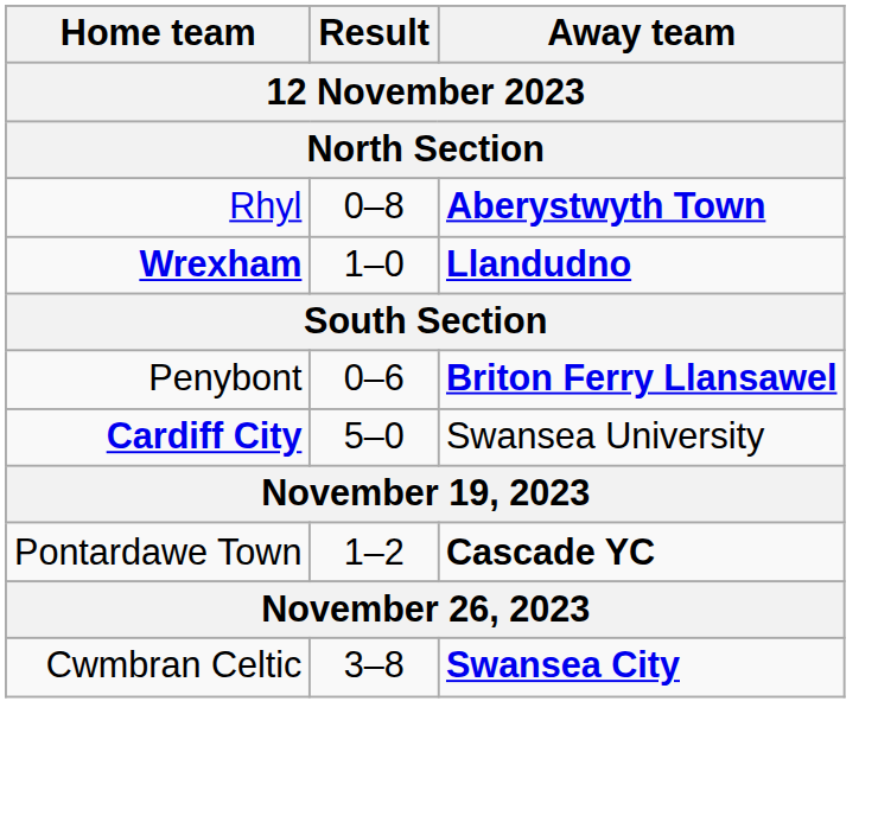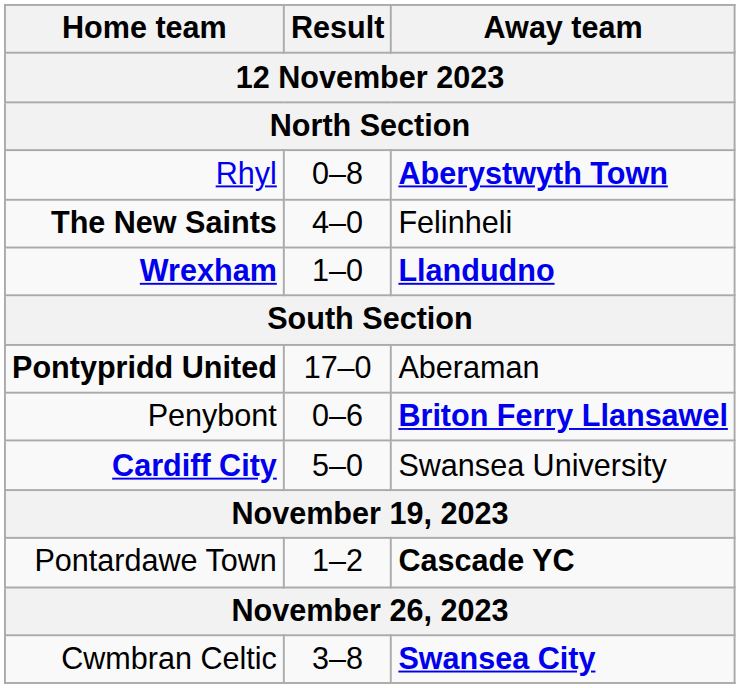 <table class="wikitable">
 <tr>
 <th>Home team</th>
 <th>Result</th>
 <th>Away team</th>
 </tr>
 <tr>
 <th colspan = 3>12 November 2023</th>
 </tr>
 <tr>
 <th colspan = 3>North Section</th>
 </tr>
 <tr>
 <td style="text-align:right;"><a href='#'>Rhyl</a></td>
 <td style="text-align:center;">0–8</td>
 <td><strong><a href='#'>Aberystwyth Town</a></strong></td>
 </tr>
 <tr>
+<td style="text-align:right;"><strong>The New Saints</strong></td>
+<td style="text-align:center;">4–0</td>
+<td>Felinheli</td>
+</tr>
+<tr>
 <td style="text-align:right;"><strong><a href='#'>Wrexham</a></strong></td>
 <td style="text-align:center;">1–0</td>
 <td><strong><a href='#'>Llandudno</a></strong></td>
 </tr>
 <tr>
 <th colspan = 3>South Section</th>
+</tr>
+<tr>
+<td style="text-align:right;"><strong>Pontypridd United</strong></td>
+<td style="text-align:center;">17–0</td>
+<td>Aberaman</td>
 </tr>
 <tr>
 <td style="text-align:right;">Penybont</td>
 <td style="text-align:center;">0–6</td>
 <td><strong><a href='#'>Briton Ferry Llansawel</a></strong></td>
 </tr>
 <tr>
 <td style="text-align:right;"><strong><a href='#'>Cardiff City</a></strong></td>
 <td style="text-align:center;">5–0</td>
 <td>Swansea University</td>
 </tr>
 <tr>
 <th colspan = 3>November 19, 2023</th>
 </tr>
 <tr>
 <td style="text-align:right;">Pontardawe Town</td>
 <td style="text-align:center;">1–2</td>
 <td><strong>Cascade YC</strong></td>
 </tr>
 <tr>
 <th colspan = 3>November 26, 2023</th>
 </tr>
 <tr>
 <td style="text-align:right;">Cwmbran Celtic</td>
 <td style="text-align:center;">3–8</td>
 <td><strong><a href='#'>Swansea City</a></strong></td>
 </tr>
 </table>
